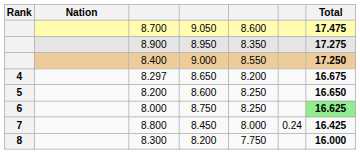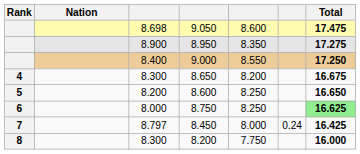 <table class="wikitable sortable" style="text-align:center; font-size:85%">
 <tr>
 <th scope="col" style="width:25px;">Rank</th>
 <th ! scope="col" style="width:120px;">Nation</th>
 <th ! scope="col" style="width:60px;"></th>
 <th ! scope="col" style="width:60px;"></th>
 <th ! scope="col" style="width:60px;"></th>
 <th ! scope="col" style="width:30px;"></th>
 <th ! scope="col" style="width:60px;">Total</th>
 </tr>
 <tr style="background:#fffcaf;">
 <th scope=row style="text-align:center"></th>
 <td style="text-align:left;"></td>
-<td>8.700</td>
+<td>8.698</td>
 <td>9.050</td>
 <td>8.600</td>
 <td></td>
 <td><strong>17.475</strong></td>
 </tr>
 <tr style="background:#e5e5e5;">
 <th scope=row style="text-align:center"></th>
 <td style="text-align:left;"></td>
 <td>8.900</td>
 <td>8.950</td>
 <td>8.350</td>
 <td></td>
 <td><strong>17.275</strong></td>
 </tr>
 <tr style="background:#ec9;">
 <th scope=row style="text-align:center"></th>
 <td style="text-align:left;"></td>
 <td>8.400</td>
 <td>9.000</td>
 <td>8.550</td>
 <td></td>
 <td><strong>17.250</strong></td>
 </tr>
 <tr>
 <th scope=row style="text-align:center">4</th>
 <td style="text-align:left;"></td>
-<td>8.297</td>
+<td>8.300</td>
 <td>8.650</td>
 <td>8.200</td>
 <td></td>
 <td><strong>16.675</strong></td>
 </tr>
 <tr>
 <th scope=row style="text-align:center">5</th>
 <td style="text-align:left;"></td>
 <td>8.200</td>
 <td>8.600</td>
 <td>8.250</td>
 <td></td>
 <td><strong>16.650</strong></td>
 </tr>
 <tr>
 <th scope=row style="text-align:center">6</th>
 <td style="text-align:left;"></td>
 <td>8.000</td>
 <td>8.750</td>
 <td>8.250</td>
 <td></td>
 <td style="background: lightgreen;"><strong>16.625</strong></td>
 </tr>
 <tr>
 <th scope=row style="text-align:center">7</th>
 <td style="text-align:left;"></td>
-<td>8.800</td>
+<td>8.797</td>
 <td>8.450</td>
 <td>8.000</td>
 <td>0.24</td>
 <td><strong>16.425</strong></td>
 </tr>
 <tr>
 <th scope=row style="text-align:center">8</th>
 <td style="text-align:left;"></td>
 <td>8.300</td>
 <td>8.200</td>
 <td>7.750</td>
 <td></td>
 <td><strong>16.000</strong></td>
 </tr>
 </table>
